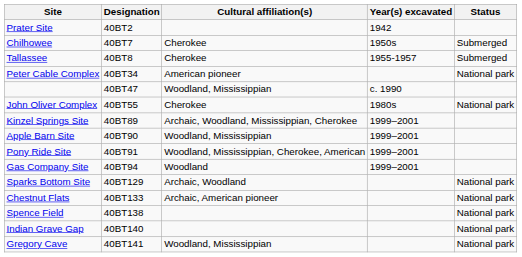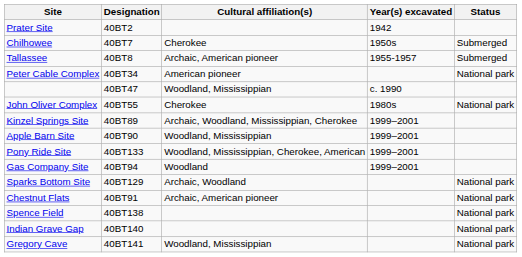 <table class="wikitable">
 <tr>
 <th>Site</th>
 <th>Designation</th>
 <th>Cultural affiliation(s)</th>
 <th>Year(s) excavated</th>
 <th>Status</th>
 </tr>
 <tr>
 <td><a href='#'>Prater Site</a></td>
 <td>40BT2</td>
 <td></td>
 <td>1942</td>
 <td></td>
 </tr>
 <tr>
 <td><a href='#'>Chilhowee</a></td>
 <td>40BT7</td>
 <td>Cherokee</td>
 <td>1950s</td>
 <td>Submerged</td>
 </tr>
 <tr>
 <td><a href='#'>Tallassee</a></td>
 <td>40BT8</td>
-<td>Cherokee</td>
+<td>Archaic, American pioneer</td>
 <td>1955-1957</td>
 <td>Submerged</td>
 </tr>
 <tr>
 <td><a href='#'>Peter Cable Complex</a></td>
 <td>40BT34</td>
 <td>American pioneer</td>
 <td></td>
 <td>National park</td>
 </tr>
 <tr>
 <td></td>
 <td>40BT47</td>
 <td>Woodland, Mississippian</td>
 <td>c. 1990</td>
 <td></td>
 </tr>
 <tr>
 <td><a href='#'>John Oliver Complex</a></td>
 <td>40BT55</td>
 <td>Cherokee</td>
 <td>1980s</td>
 <td>National park</td>
 </tr>
 <tr>
 <td><a href='#'>Kinzel Springs Site</a></td>
 <td>40BT89</td>
 <td>Archaic, Woodland, Mississippian, Cherokee</td>
 <td>1999–2001</td>
 <td></td>
 </tr>
 <tr>
 <td><a href='#'>Apple Barn Site</a></td>
 <td>40BT90</td>
 <td>Woodland, Mississippian</td>
 <td>1999–2001</td>
 <td></td>
 </tr>
 <tr>
 <td><a href='#'>Pony Ride Site</a></td>
-<td>40BT91</td>
+<td>40BT133</td>
 <td>Woodland, Mississippian, Cherokee, American</td>
 <td>1999–2001</td>
 <td></td>
 </tr>
 <tr>
 <td><a href='#'>Gas Company Site</a></td>
 <td>40BT94</td>
 <td>Woodland</td>
 <td>1999–2001</td>
 <td></td>
 </tr>
 <tr>
 <td><a href='#'>Sparks Bottom Site</a></td>
 <td>40BT129</td>
 <td>Archaic, Woodland</td>
 <td></td>
 <td>National park</td>
 </tr>
 <tr>
 <td><a href='#'>Chestnut Flats</a></td>
-<td>40BT133</td>
+<td>40BT91</td>
 <td>Archaic, American pioneer</td>
 <td></td>
 <td>National park</td>
 </tr>
 <tr>
 <td><a href='#'>Spence Field</a></td>
 <td>40BT138</td>
 <td></td>
 <td></td>
 <td>National park</td>
 </tr>
 <tr>
 <td><a href='#'>Indian Grave Gap</a></td>
 <td>40BT140</td>
 <td></td>
 <td></td>
 <td>National park</td>
 </tr>
 <tr>
 <td><a href='#'>Gregory Cave</a></td>
 <td>40BT141</td>
 <td>Woodland, Mississippian</td>
 <td></td>
 <td>National park</td>
 </tr>
 </table>
